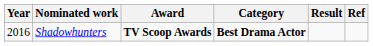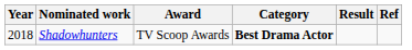 <table class="wikitable">
 <tr>
 <th>Year</th>
 <th>Nominated work</th>
 <th>Award</th>
 <th>Category</th>
 <th>Result</th>
 <th>Ref</th>
 </tr>
 <tr>
-<td>2016</td>
+<td>2018</td>
 <td><em><a href='#'>Shadowhunters</a></em></td>
-<td><strong>TV Scoop Awards</strong></td>
+<td>TV Scoop Awards</td>
 <td><strong>Best Drama Actor</strong></td>
 <td></td>
 <td></td>
 </tr>
 </table>
